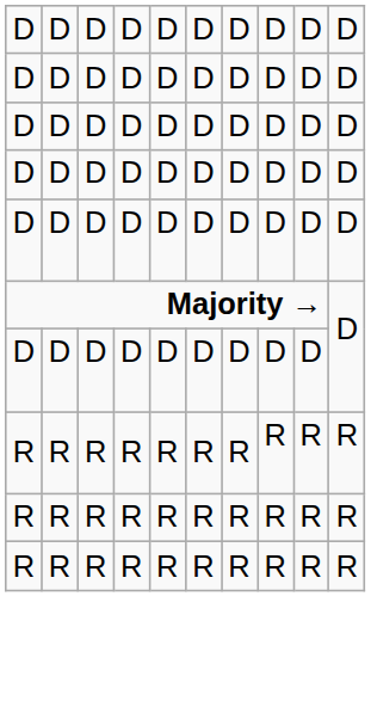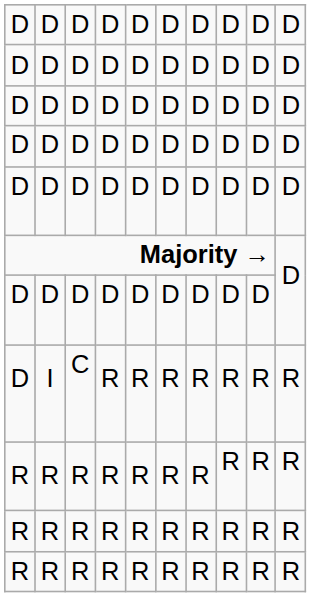 <table class="wikitable" style="text-align:center;">
 <tr>
 <td>D</td>
 <td>D</td>
 <td>D</td>
 <td>D</td>
 <td>D</td>
 <td>D</td>
 <td>D</td>
 <td>D</td>
 <td>D</td>
 <td>D</td>
 </tr>
 <tr>
 <td width=10% >D</td>
 <td width=10% >D</td>
 <td width=10% >D</td>
 <td width=10% >D</td>
 <td width=10% >D</td>
 <td width=10% >D</td>
 <td width=10% >D</td>
 <td width=10% >D</td>
 <td width=10% >D</td>
 <td width=10% >D</td>
 </tr>
 <tr>
 <td>D</td>
 <td>D</td>
 <td>D</td>
 <td>D</td>
 <td>D</td>
 <td>D</td>
 <td>D</td>
 <td>D</td>
 <td>D</td>
 <td>D</td>
 </tr>
 <tr>
 <td>D</td>
 <td>D</td>
 <td>D</td>
 <td>D</td>
 <td>D</td>
 <td>D</td>
 <td>D</td>
 <td>D</td>
 <td>D</td>
 <td>D</td>
 </tr>
 <tr>
 <td>D<br><br></td>
 <td>D<br><br></td>
 <td>D<br><br></td>
 <td>D<br><br></td>
 <td>D<br><br></td>
 <td>D<br><br></td>
 <td>D<br><br></td>
 <td>D<br><br></td>
 <td>D<br><br></td>
 <td>D<br><br></td>
 </tr>
 <tr>
 <td colspan="9" style="text-align:right;"><strong>Majority →</strong></td>
 <td rowspan=2 >D<br><br></td>
 </tr>
 <tr>
 <td>D<br><br></td>
 <td>D<br><br></td>
 <td>D<br><br></td>
 <td>D<br><br></td>
 <td>D<br><br></td>
 <td>D<br><br></td>
 <td>D<br><br></td>
 <td>D<br><br></td>
 <td>D<br><br></td>
 </tr>
 <tr>
+<td>D<br><br></td>
+<td>I<br><br></td>
+<td>C<br><br><br></td>
+<td>R<br><br></td>
+<td>R<br><br></td>
+<td>R<br><br></td>
+<td>R<br><br></td>
+<td>R<br><br></td>
+<td>R<br><br></td>
+<td>R<br><br></td>
+</tr>
+<tr>
 <td>R</td>
 <td>R</td>
 <td>R</td>
 <td>R</td>
 <td>R</td>
 <td>R</td>
 <td>R</td>
 <td>R<br><br></td>
 <td>R<br><br></td>
 <td>R<br><br></td>
 </tr>
 <tr>
 <td>R</td>
 <td>R</td>
 <td>R</td>
 <td>R</td>
 <td>R</td>
 <td>R</td>
 <td>R</td>
 <td>R</td>
 <td>R</td>
 <td>R</td>
 </tr>
 <tr>
 <td>R</td>
 <td>R</td>
 <td>R</td>
 <td>R</td>
 <td>R</td>
 <td>R</td>
 <td>R</td>
 <td>R</td>
 <td>R</td>
 <td>R</td>
 </tr>
 </table>
